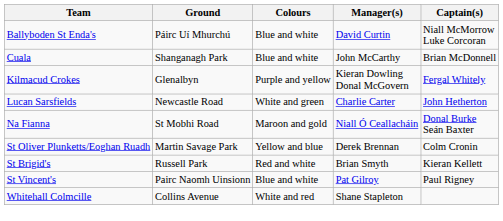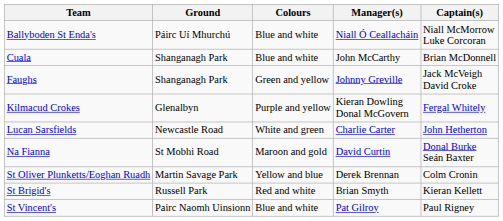 <table class="wikitable sortable">
 <tr>
 <th>Team</th>
 <th>Ground</th>
 <th>Colours</th>
 <th>Manager(s)</th>
 <th>Captain(s)</th>
 </tr>
 <tr align="left">
 <td><a href='#'>Ballyboden St Enda's</a></td>
 <td>Páirc Uí Mhurchú</td>
 <td>Blue and white</td>
-<td><a href='#'>David Curtin</a></td>
+<td><a href='#'>Niall Ó Ceallacháin</a></td>
 <td>Niall McMorrow<br>Luke Corcoran</td>
 </tr>
 <tr align="left">
 <td><a href='#'>Cuala</a></td>
 <td>Shanganagh Park</td>
 <td>Blue and white</td>
 <td>John McCarthy</td>
 <td>Brian McDonnell</td>
+</tr>
+<tr align="left">
+<td><a href='#'>Faughs</a></td>
+<td>Shanganagh Park</td>
+<td>Green and yellow</td>
+<td><a href='#'>Johnny Greville</a></td>
+<td>Jack McVeigh <br>David Croke</td>
 </tr>
 <tr align="left">
 <td><a href='#'>Kilmacud Crokes</a></td>
 <td>Glenalbyn</td>
 <td>Purple and yellow</td>
 <td>Kieran Dowling<br>Donal McGovern</td>
 <td><a href='#'>Fergal Whitely</a></td>
 </tr>
 <tr align="left">
 <td><a href='#'>Lucan Sarsfields</a></td>
 <td>Newcastle Road</td>
 <td>White and green</td>
 <td><a href='#'>Charlie Carter</a></td>
 <td><a href='#'>John Hetherton</a></td>
 </tr>
 <tr align="left">
 <td><a href='#'>Na Fianna</a></td>
 <td>St Mobhi Road</td>
 <td>Maroon and gold</td>
-<td><a href='#'>Niall Ó Ceallacháin</a></td>
+<td><a href='#'>David Curtin</a></td>
 <td><a href='#'>Donal Burke</a><br>Seán Baxter</td>
 </tr>
 <tr align="left">
 <td><a href='#'>St Oliver Plunketts/Eoghan Ruadh</a></td>
 <td>Martin Savage Park</td>
 <td>Yellow and blue</td>
 <td>Derek Brennan</td>
 <td>Colm Cronin</td>
 </tr>
 <tr align="left">
 <td><a href='#'>St Brigid's</a></td>
 <td>Russell Park</td>
 <td>Red and white</td>
 <td>Brian Smyth</td>
 <td>Kieran Kellett</td>
 </tr>
 <tr align="left">
 <td><a href='#'>St Vincent's</a></td>
 <td>Pairc Naomh Uinsionn</td>
 <td>Blue and white</td>
 <td><a href='#'>Pat Gilroy</a></td>
 <td>Paul Rigney</td>
 </tr>
-<tr align="left">
-<td><a href='#'>Whitehall Colmcille</a></td>
-<td>Collins Avenue</td>
-<td>White and red</td>
-<td>Shane Stapleton</td>
-<td></td>
-</tr>
 </table>
